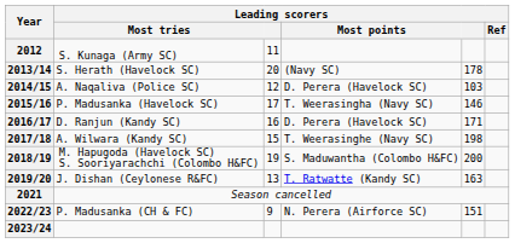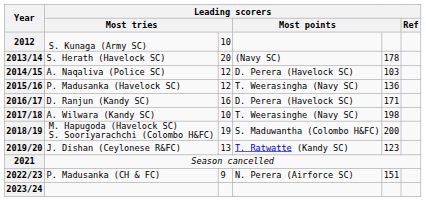 <table class="wikitable sortable">
 <tr>
 <th rowspan=2>Year</th>
 <th colspan=5>Leading scorers</th>
 </tr>
 <tr>
 <th class="unsortable" style="border-right:0;">Most tries</th>
 <th style="border-left:0;"></th>
 <th class="unsortable" style="border-right:0;">Most points</th>
 <th style="border-left:0;"></th>
 <th class="unsortable">Ref</th>
 </tr>
 <tr>
 <th>2012</th>
 <td style="line-height:1.0; padding:1px 6px;"><br>S. Kunaga (Army SC)</td>
-<td>11</td>
+<td>10</td>
 <td></td>
 <td></td>
 </tr>
 <tr>
 <th>2013/14</th>
 <td>S. Herath (Havelock SC)</td>
 <td>20</td>
 <td> (Navy SC)</td>
 <td>178</td>
 <td></td>
 </tr>
 <tr>
 <th>2014/15</th>
 <td>A. Naqaliva (Police SC)</td>
 <td>12</td>
 <td>D. Perera (Havelock SC)</td>
 <td>103</td>
 <td></td>
 </tr>
 <tr>
 <th>2015/16</th>
 <td>P. Madusanka (Havelock SC)</td>
-<td>17</td>
+<td>12</td>
 <td>T. Weerasingha (Navy SC)</td>
-<td>146</td>
+<td>136</td>
 <td></td>
 </tr>
 <tr>
 <th>2016/17</th>
 <td>D. Ranjun (Kandy SC)</td>
 <td>16</td>
 <td>D. Perera (Havelock SC)</td>
 <td>171</td>
 <td></td>
 </tr>
 <tr>
 <th>2017/18</th>
 <td>A. Wilwara (Kandy SC)</td>
-<td>15</td>
+<td>10</td>
 <td>T. Weerasinghe (Navy SC)</td>
 <td>198</td>
 <td></td>
 </tr>
 <tr>
 <th>2018/19</th>
 <td style="line-height:1.0; padding:1px 6px;">M. Hapugoda (Havelock SC)<br> S. Sooriyarachchi (Colombo H&FC)</td>
 <td>19</td>
 <td>S. Maduwantha (Colombo H&FC)</td>
 <td>200</td>
 <td></td>
 </tr>
 <tr>
 <th>2019/20</th>
 <td>J. Dishan (Ceylonese R&FC)</td>
 <td>13</td>
 <td><a href='#'>T. Ratwatte</a> (Kandy SC)</td>
-<td>163</td>
+<td>123</td>
 <td></td>
 </tr>
 <tr>
 <th>2021</th>
 <td colspan=5 align=center><em>Season cancelled</em></td>
 </tr>
 <tr>
 <th>2022/23</th>
 <td>P. Madusanka (CH & FC)</td>
 <td>9</td>
 <td>N. Perera (Airforce SC)</td>
 <td>151</td>
 <td></td>
 </tr>
 <tr>
 <th>2023/24</th>
 <td></td>
 <td></td>
 <td></td>
 <td></td>
 <td></td>
 </tr>
 </table>
